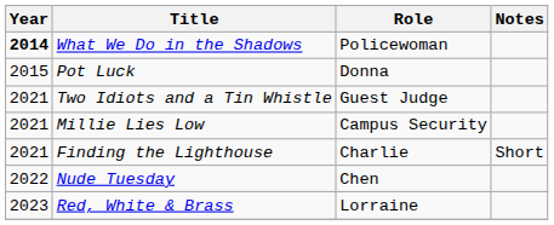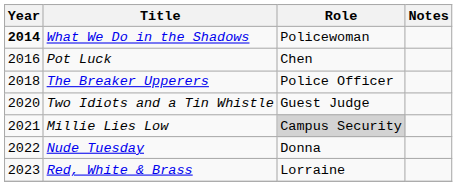 <table class="wikitable">
 <tr>
 <th>Year</th>
 <th>Title</th>
 <th>Role</th>
 <th>Notes</th>
 </tr>
 <tr>
 <td><strong>2014</strong></td>
 <td><em><a href='#'>What We Do in the Shadows</a></em></td>
 <td>Policewoman</td>
 <td></td>
 </tr>
 <tr>
-<td>2015</td>
+<td>2016</td>
 <td><em>Pot Luck</em></td>
-<td>Donna</td>
+<td>Chen</td>
 <td></td>
 </tr>
 <tr>
-<td>2021</td>
+<td>2018</td>
+<td><em><a href='#'>The Breaker Upperers</a></em></td>
+<td>Police Officer</td>
+<td></td>
+</tr>
+<tr>
+<td>2020</td>
 <td><em>Two Idiots and a Tin Whistle</em></td>
 <td>Guest Judge</td>
 <td></td>
 </tr>
 <tr>
 <td>2021</td>
 <td><em>Millie Lies Low</em></td>
-<td>Campus Security</td>
+<td style="background: lightgrey;">Campus Security</td>
 <td></td>
-</tr>
-<tr>
-<td>2021</td>
-<td><em>Finding the Lighthouse</em></td>
-<td>Charlie</td>
-<td>Short</td>
 </tr>
 <tr>
 <td>2022</td>
 <td><em><a href='#'>Nude Tuesday</a></em></td>
-<td>Chen</td>
+<td>Donna</td>
 <td></td>
 </tr>
 <tr>
 <td>2023</td>
 <td><em><a href='#'>Red, White & Brass</a></em></td>
 <td>Lorraine</td>
 <td></td>
 </tr>
 <tr>
 </tr>
 </table>
